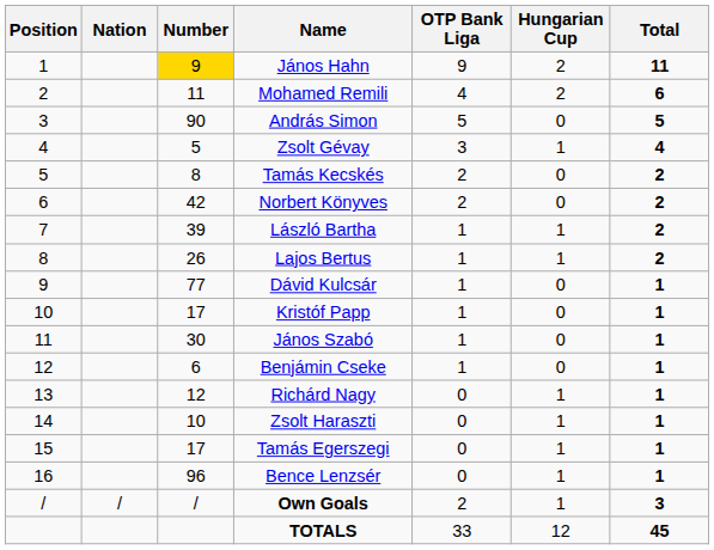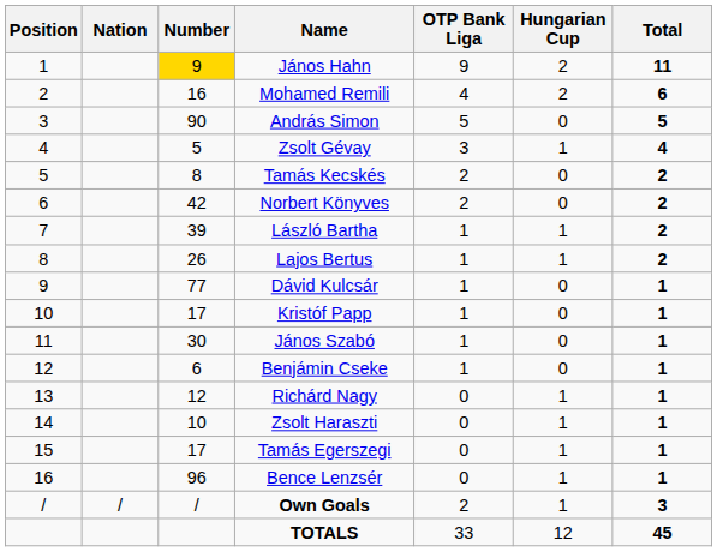 <table class="wikitable" style="font-size: 95%; text-align: center;">
 <tr>
 <th width=60>Position</th>
 <th width=60>Nation</th>
 <th width=60>Number</th>
 <th width=150>Name</th>
 <th width=80>OTP Bank Liga</th>
 <th width=80>Hungarian Cup</th>
 <th width=80>Total</th>
 </tr>
 <tr>
 <td>1</td>
 <td></td>
 <td style="background: gold;">9</td>
 <td><a href='#'>János Hahn</a></td>
 <td>9</td>
 <td>2</td>
 <td><strong>11</strong></td>
 </tr>
 <tr>
 <td>2</td>
 <td></td>
-<td>11</td>
+<td>16</td>
 <td><a href='#'>Mohamed Remili</a></td>
 <td>4</td>
 <td>2</td>
 <td><strong>6</strong></td>
 </tr>
 <tr>
 <td>3</td>
 <td></td>
 <td>90</td>
 <td><a href='#'>András Simon</a></td>
 <td>5</td>
 <td>0</td>
 <td><strong>5</strong></td>
 </tr>
 <tr>
 <td>4</td>
 <td></td>
 <td>5</td>
 <td><a href='#'>Zsolt Gévay</a></td>
 <td>3</td>
 <td>1</td>
 <td><strong>4</strong></td>
 </tr>
 <tr>
 <td>5</td>
 <td></td>
 <td>8</td>
 <td><a href='#'>Tamás Kecskés</a></td>
 <td>2</td>
 <td>0</td>
 <td><strong>2</strong></td>
 </tr>
 <tr>
 <td>6</td>
 <td></td>
 <td>42</td>
 <td><a href='#'>Norbert Könyves</a></td>
 <td>2</td>
 <td>0</td>
 <td><strong>2</strong></td>
 </tr>
 <tr>
 <td>7</td>
 <td></td>
 <td>39</td>
 <td><a href='#'>László Bartha</a></td>
 <td>1</td>
 <td>1</td>
 <td><strong>2</strong></td>
 </tr>
 <tr>
 <td>8</td>
 <td></td>
 <td>26</td>
 <td><a href='#'>Lajos Bertus</a></td>
 <td>1</td>
 <td>1</td>
 <td><strong>2</strong></td>
 </tr>
 <tr>
 <td>9</td>
 <td></td>
 <td>77</td>
 <td><a href='#'>Dávid Kulcsár</a></td>
 <td>1</td>
 <td>0</td>
 <td><strong>1</strong></td>
 </tr>
 <tr>
 <td>10</td>
 <td></td>
 <td>17</td>
 <td><a href='#'>Kristóf Papp</a></td>
 <td>1</td>
 <td>0</td>
 <td><strong>1</strong></td>
 </tr>
 <tr>
 <td>11</td>
 <td></td>
 <td>30</td>
 <td><a href='#'>János Szabó</a></td>
 <td>1</td>
 <td>0</td>
 <td><strong>1</strong></td>
 </tr>
 <tr>
 <td>12</td>
 <td></td>
 <td>6</td>
 <td><a href='#'>Benjámin Cseke</a></td>
 <td>1</td>
 <td>0</td>
 <td><strong>1</strong></td>
 </tr>
 <tr>
 <td>13</td>
 <td></td>
 <td>12</td>
 <td><a href='#'>Richárd Nagy</a></td>
 <td>0</td>
 <td>1</td>
 <td><strong>1</strong></td>
 </tr>
 <tr>
 <td>14</td>
 <td></td>
 <td>10</td>
 <td><a href='#'>Zsolt Haraszti</a></td>
 <td>0</td>
 <td>1</td>
 <td><strong>1</strong></td>
 </tr>
 <tr>
 <td>15</td>
 <td></td>
 <td>17</td>
 <td><a href='#'>Tamás Egerszegi</a></td>
 <td>0</td>
 <td>1</td>
 <td><strong>1</strong></td>
 </tr>
 <tr>
 <td>16</td>
 <td></td>
 <td>96</td>
 <td><a href='#'>Bence Lenzsér</a></td>
 <td>0</td>
 <td>1</td>
 <td><strong>1</strong></td>
 </tr>
 <tr>
 <td>/</td>
 <td>/</td>
 <td>/</td>
 <td><strong>Own Goals</strong></td>
 <td>2</td>
 <td>1</td>
 <td><strong>3</strong></td>
 </tr>
 <tr>
 <td></td>
 <td></td>
 <td></td>
 <td><strong>TOTALS</strong></td>
 <td>33</td>
 <td>12</td>
 <td><strong>45</strong></td>
 </tr>
 </table>
